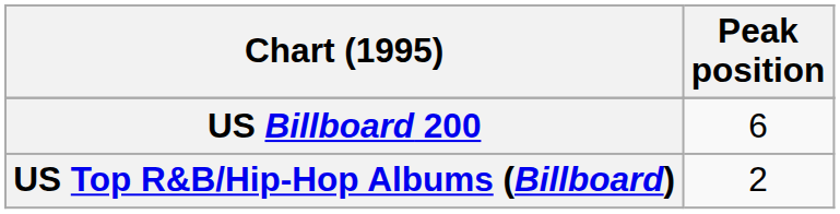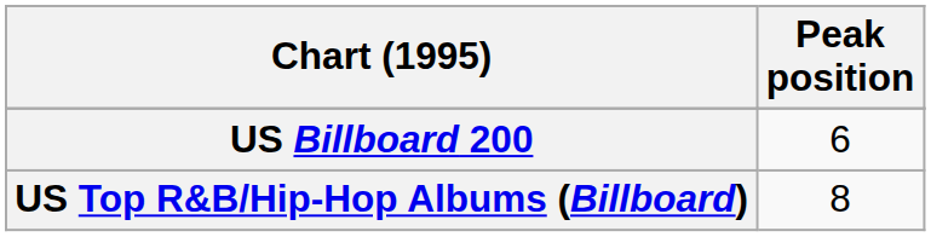 <table class="wikitable sortable plainrowheaders" style="text-align:center">
 <tr>
 <th scope="col">Chart (1995)</th>
 <th scope="col">Peak<br>position</th>
 </tr>
 <tr>
 </tr>
 <tr>
 <th scope="row">US <a href='#'><em>Billboard</em> 200</a></th>
 <td>6</td>
 </tr>
 <tr>
 <th scope="row">US <a href='#'>Top R&B/Hip-Hop Albums</a> (<em><a href='#'>Billboard</a></em>)</th>
-<td>2</td>
+<td>8</td>
 </tr>
 </table>
